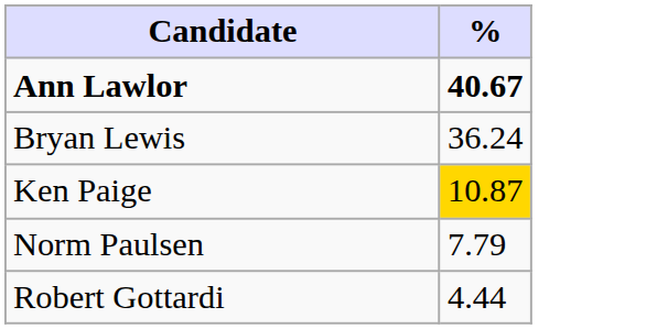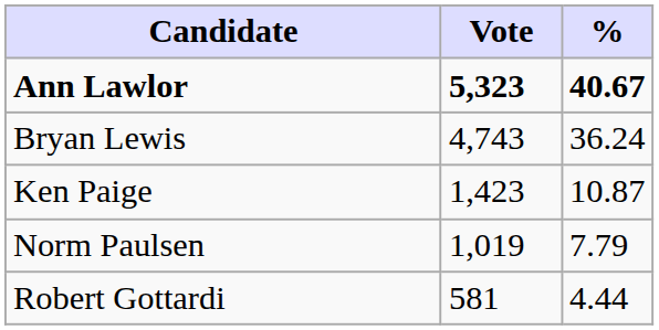 <table class="wikitable">
 <tr>
 <th style="background:#ddf; width:200px;">Candidate</th>
+<th style="background:#ddf; width:50px;">Vote</th>
 <th style="background:#ddf; width:30px;">%</th>
 </tr>
 <tr>
 <td><strong>Ann Lawlor</strong></td>
+<td><strong>5,323</strong></td>
 <td><strong>40.67</strong></td>
 </tr>
 <tr>
 <td>Bryan Lewis</td>
+<td>4,743</td>
 <td>36.24</td>
 </tr>
 <tr>
 <td>Ken Paige</td>
-<td style="background: gold;">10.87</td>
+<td>1,423</td>
+<td>10.87</td>
 </tr>
 <tr>
 <td>Norm Paulsen</td>
+<td>1,019</td>
 <td>7.79</td>
 </tr>
 <tr>
 <td>Robert Gottardi</td>
+<td>581</td>
 <td>4.44</td>
 </tr>
 </table>
